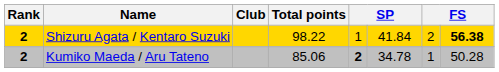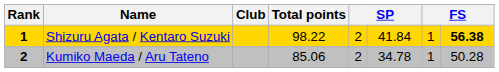 <table class="wikitable sortable">
 <tr>
 <th>Rank</th>
 <th>Name</th>
 <th>Club</th>
 <th>Total points</th>
 <th colspan="2" width="80px"><a href='#'>SP</a></th>
 <th colspan="2" width="80px"><a href='#'>FS</a></th>
 </tr>
 <tr bgcolor="gold">
-<td align="center"><strong>2</strong></td>
+<td align="center"><strong>1</strong></td>
 <td><a href='#'>Shizuru Agata</a> / <a href='#'>Kentaro Suzuki</a></td>
 <td></td>
 <td align="center">98.22</td>
+<td align="center">2</td>
+<td align="center">41.84</td>
 <td align="center">1</td>
-<td align="center">41.84</td>
-<td align="center">2</td>
 <td align="center"><strong>56.38</strong></td>
 </tr>
 <tr bgcolor="silver">
 <td align="center"><strong>2</strong></td>
 <td><a href='#'>Kumiko Maeda</a> / <a href='#'>Aru Tateno</a></td>
 <td></td>
 <td align="center">85.06</td>
-<td align="center"><strong>2</strong></td>
+<td align="center">2</td>
 <td align="center">34.78</td>
 <td align="center">1</td>
 <td align="center">50.28</td>
 </tr>
 </table>
